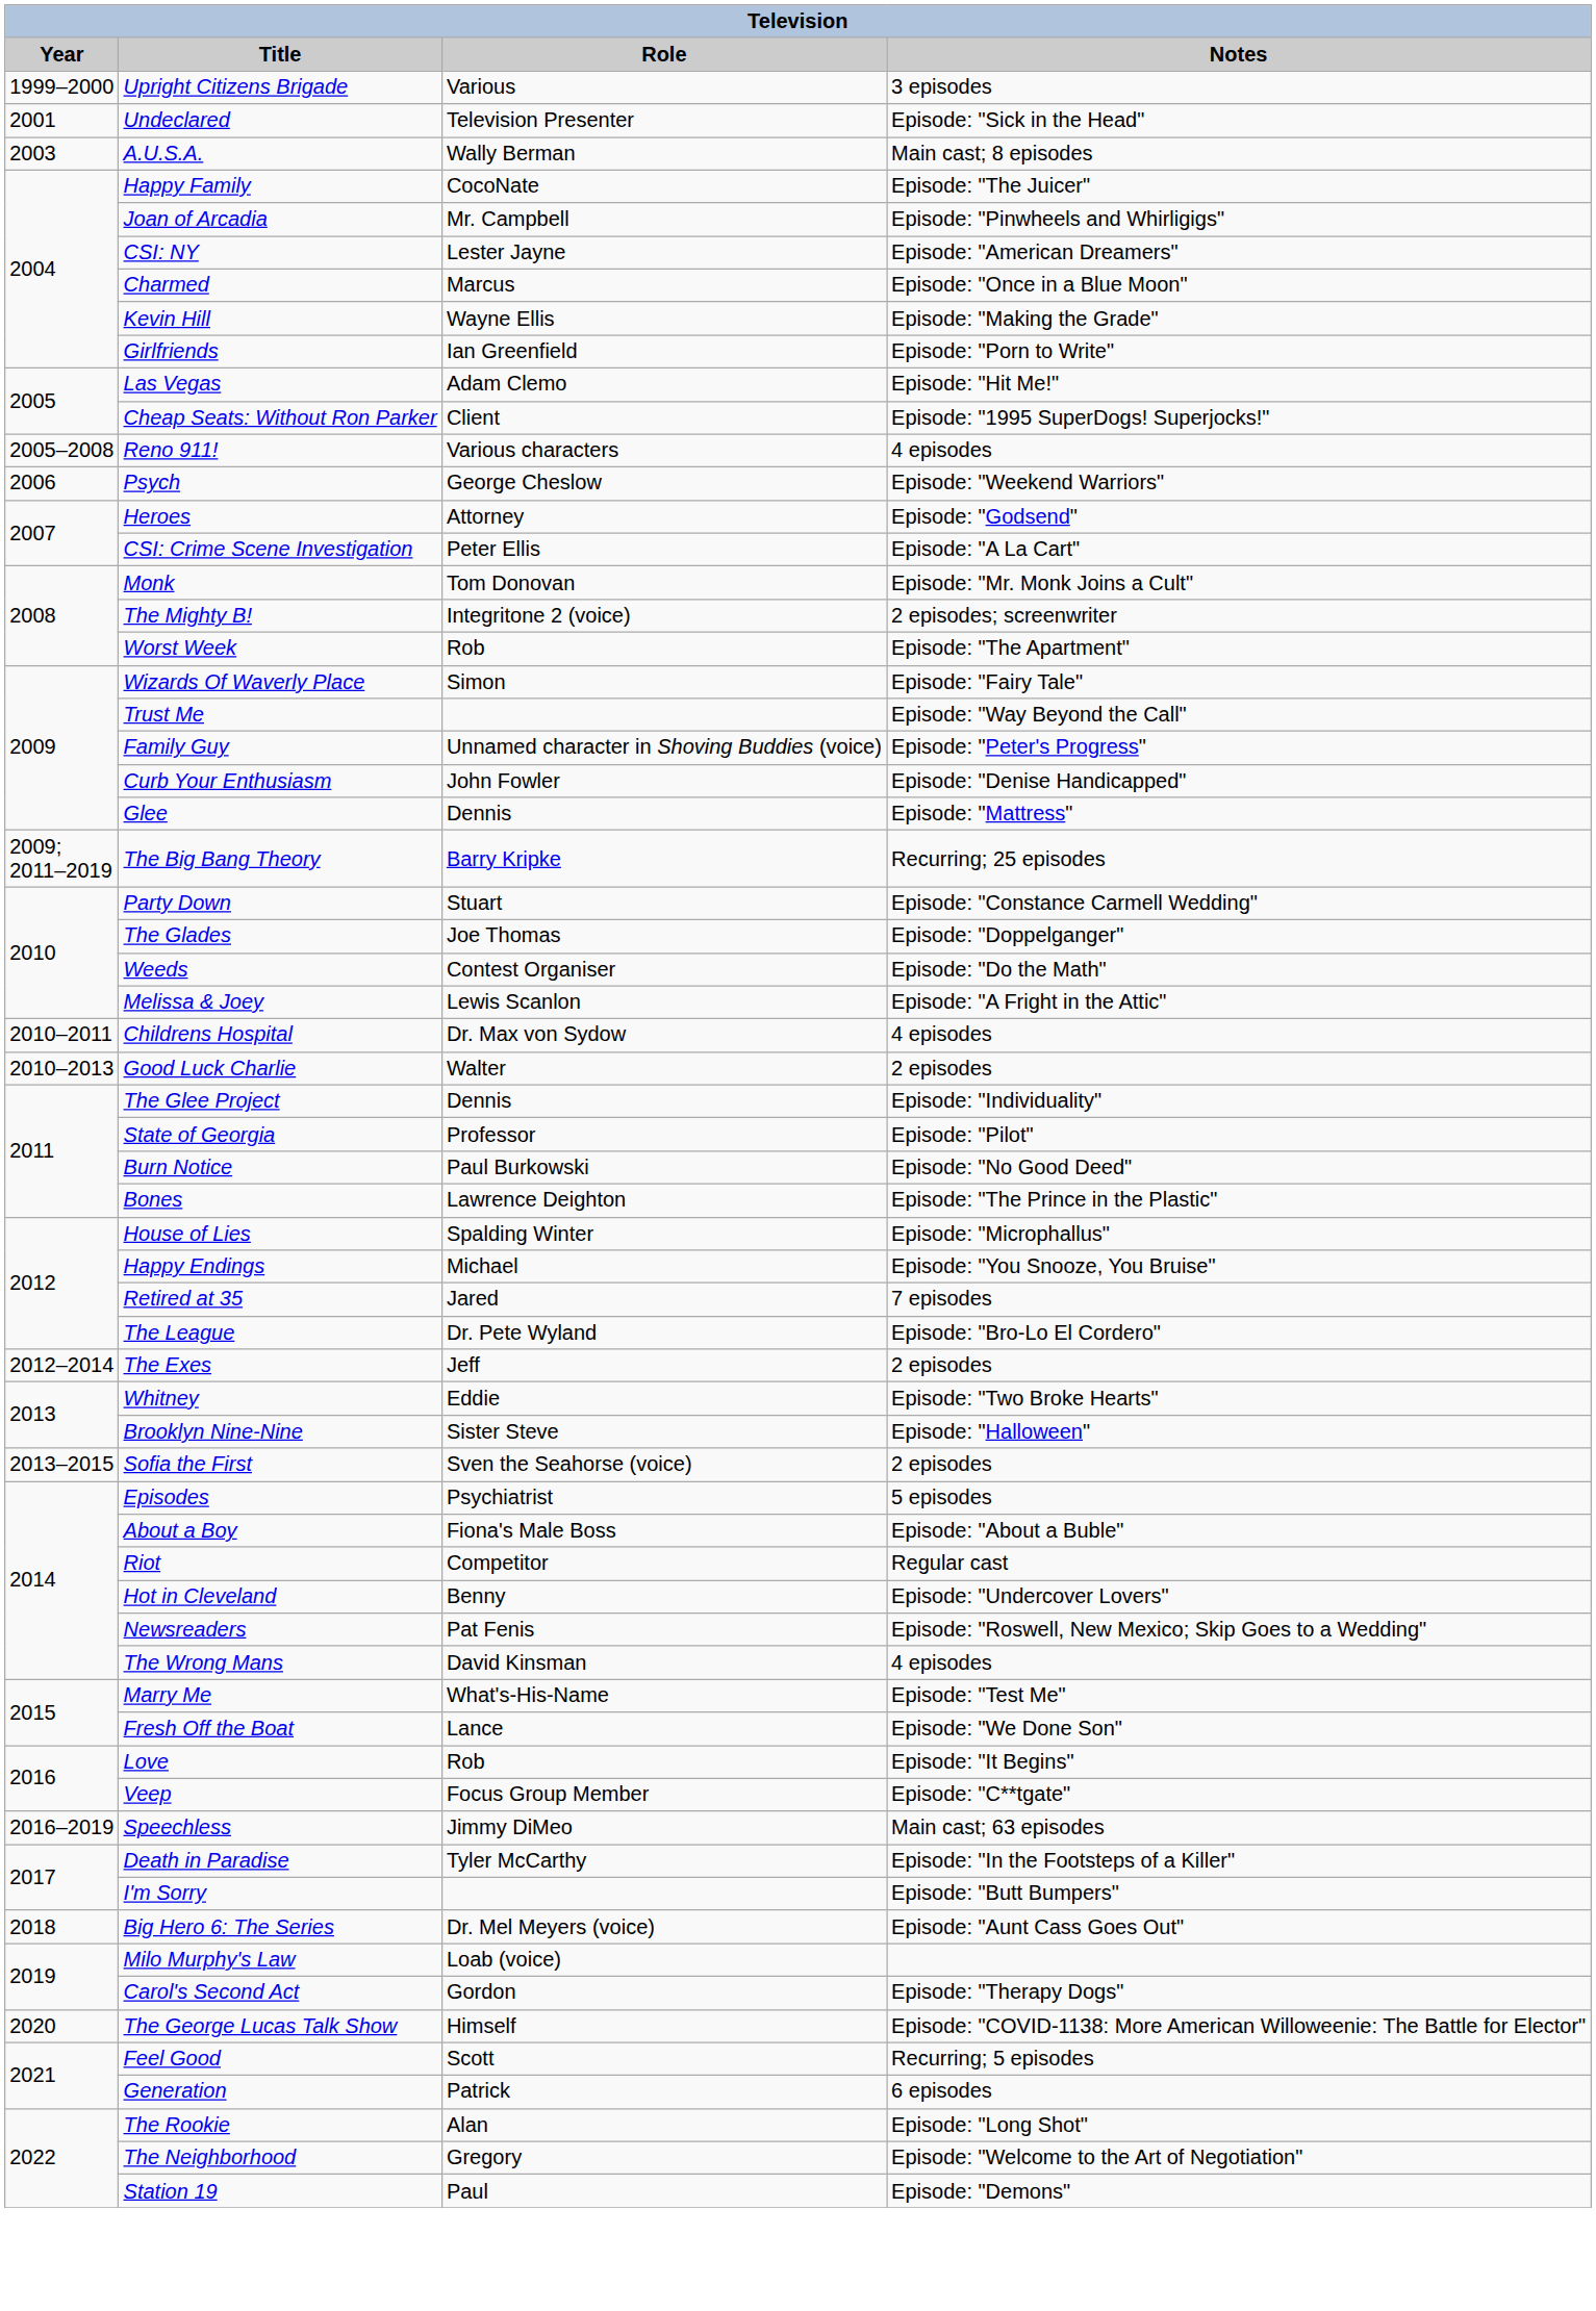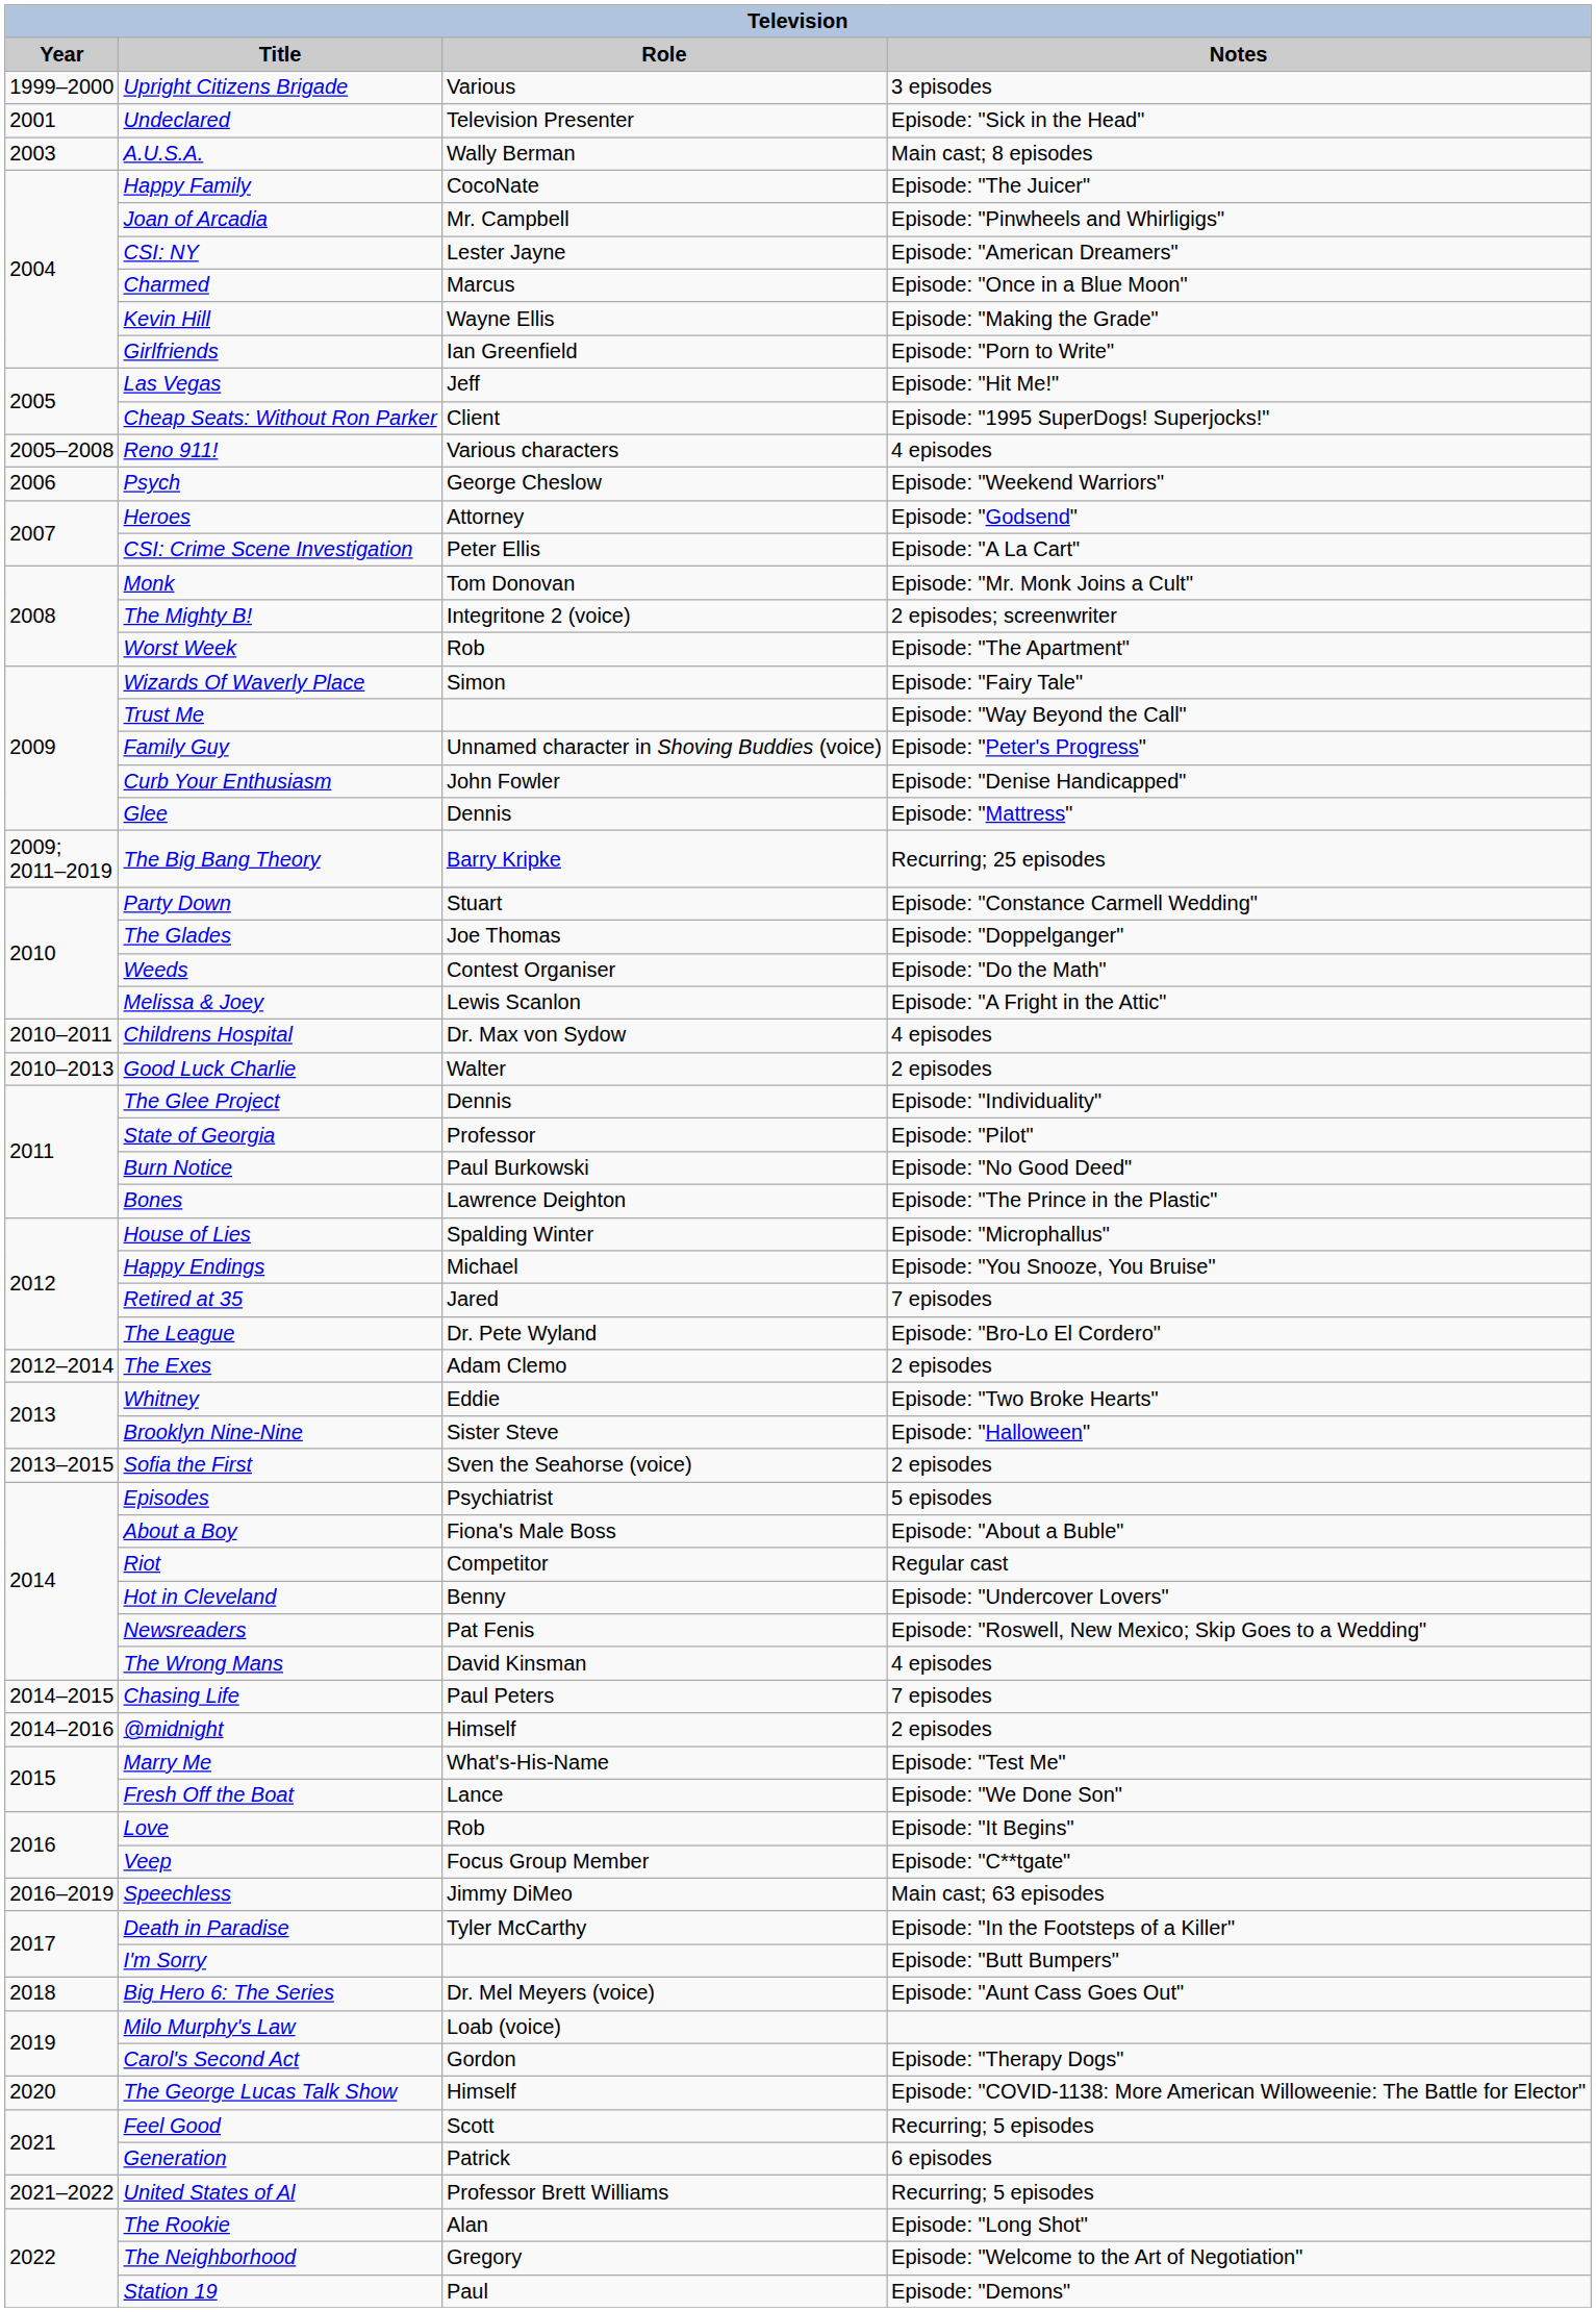 <table class="wikitable">
 <tr>
 <th colspan=4 style="background:#B0C4DE;">Television</th>
 </tr>
 <tr>
 <th style="background: #CCCCCC;">Year</th>
 <th style="background: #CCCCCC;">Title</th>
 <th style="background: #CCCCCC;">Role</th>
 <th style="background: #CCCCCC;">Notes</th>
 </tr>
 <tr>
 <td>1999–2000</td>
 <td><em><a href='#'>Upright Citizens Brigade</a></em></td>
 <td>Various</td>
 <td>3 episodes</td>
 </tr>
 <tr>
 <td>2001</td>
 <td><em><a href='#'>Undeclared</a></em></td>
 <td>Television Presenter</td>
 <td>Episode: "Sick in the Head"</td>
 </tr>
 <tr>
 <td>2003</td>
 <td><em><a href='#'>A.U.S.A.</a></em></td>
 <td>Wally Berman</td>
 <td>Main cast; 8 episodes</td>
 </tr>
 <tr>
 <td rowspan=6>2004</td>
 <td><em><a href='#'>Happy Family</a></em></td>
 <td>CocoNate</td>
 <td>Episode: "The Juicer"</td>
 </tr>
 <tr>
 <td><em><a href='#'>Joan of Arcadia</a></em></td>
 <td>Mr. Campbell</td>
 <td>Episode: "Pinwheels and Whirligigs"</td>
 </tr>
 <tr>
 <td><em><a href='#'>CSI: NY</a></em></td>
 <td>Lester Jayne</td>
 <td>Episode: "American Dreamers"</td>
 </tr>
 <tr>
 <td><em><a href='#'>Charmed</a></em></td>
 <td>Marcus</td>
 <td>Episode: "Once in a Blue Moon"</td>
 </tr>
 <tr>
 <td><em><a href='#'>Kevin Hill</a></em></td>
 <td>Wayne Ellis</td>
 <td>Episode: "Making the Grade"</td>
 </tr>
 <tr>
 <td><em><a href='#'>Girlfriends</a></em></td>
 <td>Ian Greenfield</td>
 <td>Episode: "Porn to Write"</td>
 </tr>
 <tr>
 <td rowspan=2>2005</td>
 <td><em><a href='#'>Las Vegas</a></em></td>
-<td>Adam Clemo</td>
+<td>Jeff</td>
 <td>Episode: "Hit Me!"</td>
 </tr>
 <tr>
 <td><em><a href='#'>Cheap Seats: Without Ron Parker</a></em></td>
 <td>Client</td>
 <td>Episode: "1995 SuperDogs! Superjocks!"</td>
 </tr>
 <tr>
 <td>2005–2008</td>
 <td><em><a href='#'>Reno 911!</a></em></td>
 <td>Various characters</td>
 <td>4 episodes</td>
 </tr>
 <tr>
 <td>2006</td>
 <td><em><a href='#'>Psych</a></em></td>
 <td>George Cheslow</td>
 <td>Episode: "Weekend Warriors"</td>
 </tr>
 <tr>
 <td rowspan=2>2007</td>
 <td><em><a href='#'>Heroes</a></em></td>
 <td>Attorney</td>
 <td>Episode: "<a href='#'>Godsend</a>"</td>
 </tr>
 <tr>
 <td><em><a href='#'>CSI: Crime Scene Investigation</a></em></td>
 <td>Peter Ellis</td>
 <td>Episode: "A La Cart"</td>
 </tr>
 <tr>
 <td rowspan=3>2008</td>
 <td><em><a href='#'>Monk</a></em></td>
 <td>Tom Donovan</td>
 <td>Episode: "Mr. Monk Joins a Cult"</td>
 </tr>
 <tr>
 <td><em><a href='#'>The Mighty B!</a></em></td>
 <td>Integritone 2 (voice)</td>
 <td>2 episodes; screenwriter</td>
 </tr>
 <tr>
 <td><em><a href='#'>Worst Week</a></em></td>
 <td>Rob</td>
 <td>Episode: "The Apartment"</td>
 </tr>
 <tr>
 <td rowspan=5>2009</td>
 <td><em><a href='#'>Wizards Of Waverly Place</a></em></td>
 <td>Simon</td>
 <td>Episode: "Fairy Tale"</td>
 </tr>
 <tr>
 <td><em><a href='#'>Trust Me</a></em></td>
 <td></td>
 <td>Episode: "Way Beyond the Call"</td>
 </tr>
 <tr>
 <td><em><a href='#'>Family Guy</a></em></td>
 <td>Unnamed character in <em>Shoving Buddies</em> (voice)</td>
 <td>Episode: "<a href='#'>Peter's Progress</a>"</td>
 </tr>
 <tr>
 <td><em><a href='#'>Curb Your Enthusiasm</a></em></td>
 <td>John Fowler</td>
 <td>Episode: "Denise Handicapped"</td>
 </tr>
 <tr>
 <td><em><a href='#'>Glee</a></em></td>
 <td>Dennis</td>
 <td>Episode: "<a href='#'>Mattress</a>"</td>
 </tr>
 <tr>
 <td>2009; <br> 2011–2019</td>
 <td><em><a href='#'>The Big Bang Theory</a></em></td>
 <td><a href='#'>Barry Kripke</a></td>
 <td>Recurring; 25 episodes</td>
 </tr>
 <tr>
 <td rowspan=4>2010</td>
 <td><em><a href='#'>Party Down</a></em></td>
 <td>Stuart</td>
 <td>Episode: "Constance Carmell Wedding"</td>
 </tr>
 <tr>
 <td><em><a href='#'>The Glades</a></em></td>
 <td>Joe Thomas</td>
 <td>Episode: "Doppelganger"</td>
 </tr>
 <tr>
 <td><em><a href='#'>Weeds</a></em></td>
 <td>Contest Organiser</td>
 <td>Episode: "Do the Math"</td>
 </tr>
 <tr>
 <td><em><a href='#'>Melissa & Joey</a></em></td>
 <td>Lewis Scanlon</td>
 <td>Episode: "A Fright in the Attic"</td>
 </tr>
 <tr>
 <td>2010–2011</td>
 <td><em><a href='#'>Childrens Hospital</a></em></td>
 <td>Dr. Max von Sydow</td>
 <td>4 episodes</td>
 </tr>
 <tr>
 <td>2010–2013</td>
 <td><em><a href='#'>Good Luck Charlie</a></em></td>
 <td>Walter</td>
 <td>2 episodes</td>
 </tr>
 <tr>
 <td rowspan=4>2011</td>
 <td><em><a href='#'>The Glee Project</a></em></td>
 <td>Dennis</td>
 <td>Episode: "Individuality"</td>
 </tr>
 <tr>
 <td><em><a href='#'>State of Georgia</a></em></td>
 <td>Professor</td>
 <td>Episode: "Pilot"</td>
 </tr>
 <tr>
 <td><em><a href='#'>Burn Notice</a></em></td>
 <td>Paul Burkowski</td>
 <td>Episode: "No Good Deed"</td>
 </tr>
 <tr>
 <td><em><a href='#'>Bones</a></em></td>
 <td>Lawrence Deighton</td>
 <td>Episode: "The Prince in the Plastic"</td>
 </tr>
 <tr>
 <td rowspan=4>2012</td>
 <td><em><a href='#'>House of Lies</a></em></td>
 <td>Spalding Winter</td>
 <td>Episode: "Microphallus"</td>
 </tr>
 <tr>
 <td><em><a href='#'>Happy Endings</a></em></td>
 <td>Michael</td>
 <td>Episode: "You Snooze, You Bruise"</td>
 </tr>
 <tr>
 <td><em><a href='#'>Retired at 35</a></em></td>
 <td>Jared</td>
 <td>7 episodes</td>
 </tr>
 <tr>
 <td><em><a href='#'>The League</a></em></td>
 <td>Dr. Pete Wyland</td>
 <td>Episode: "Bro-Lo El Cordero"</td>
 </tr>
 <tr>
 <td>2012–2014</td>
 <td><em><a href='#'>The Exes</a></em></td>
-<td>Jeff</td>
+<td>Adam Clemo</td>
 <td>2 episodes</td>
 </tr>
 <tr>
 <td rowspan=2>2013</td>
 <td><em><a href='#'>Whitney</a></em></td>
 <td>Eddie</td>
 <td>Episode: "Two Broke Hearts"</td>
 </tr>
 <tr>
 <td><em><a href='#'>Brooklyn Nine-Nine</a></em></td>
 <td>Sister Steve</td>
 <td>Episode: "<a href='#'>Halloween</a>"</td>
 </tr>
 <tr>
 <td>2013–2015</td>
 <td><em><a href='#'>Sofia the First</a></em></td>
 <td>Sven the Seahorse (voice)</td>
 <td>2 episodes</td>
 </tr>
 <tr>
 <td rowspan=6>2014</td>
 <td><em><a href='#'>Episodes</a></em></td>
 <td>Psychiatrist</td>
 <td>5 episodes</td>
 </tr>
 <tr>
 <td><em><a href='#'>About a Boy</a></em></td>
 <td>Fiona's Male Boss</td>
 <td>Episode: "About a Buble"</td>
 </tr>
 <tr>
 <td><em><a href='#'>Riot</a></em></td>
 <td>Competitor</td>
 <td>Regular cast</td>
 </tr>
 <tr>
 <td><em><a href='#'>Hot in Cleveland</a></em></td>
 <td>Benny</td>
 <td>Episode: "Undercover Lovers"</td>
 </tr>
 <tr>
 <td><em><a href='#'>Newsreaders</a></em></td>
 <td>Pat Fenis</td>
 <td>Episode: "Roswell, New Mexico; Skip Goes to a Wedding"</td>
 </tr>
 <tr>
 <td><em><a href='#'>The Wrong Mans</a></em></td>
 <td>David Kinsman</td>
 <td>4 episodes</td>
+</tr>
+<tr>
+<td>2014–2015</td>
+<td><em><a href='#'>Chasing Life</a></em></td>
+<td>Paul Peters</td>
+<td>7 episodes</td>
+</tr>
+<tr>
+<td>2014–2016</td>
+<td><em><a href='#'>@midnight</a></em></td>
+<td>Himself</td>
+<td>2 episodes</td>
 </tr>
 <tr>
 <td rowspan=2>2015</td>
 <td><em><a href='#'>Marry Me</a></em></td>
 <td>What's-His-Name</td>
 <td>Episode: "Test Me"</td>
 </tr>
 <tr>
 <td><em><a href='#'>Fresh Off the Boat</a></em></td>
 <td>Lance</td>
 <td>Episode: "We Done Son"</td>
 </tr>
 <tr>
 <td rowspan=2>2016</td>
 <td><em><a href='#'>Love</a></em></td>
 <td>Rob</td>
 <td>Episode: "It Begins"</td>
 </tr>
 <tr>
 <td><em><a href='#'>Veep</a></em></td>
 <td>Focus Group Member</td>
 <td>Episode: "C**tgate"</td>
 </tr>
 <tr>
 <td>2016–2019</td>
 <td><em><a href='#'>Speechless</a></em></td>
 <td>Jimmy DiMeo</td>
 <td>Main cast; 63 episodes</td>
 </tr>
 <tr>
 <td rowspan=2>2017</td>
 <td><em><a href='#'>Death in Paradise</a></em></td>
 <td>Tyler McCarthy</td>
 <td>Episode: "In the Footsteps of a Killer"</td>
 </tr>
 <tr>
 <td><em><a href='#'>I'm Sorry</a></em></td>
 <td></td>
 <td>Episode: "Butt Bumpers"</td>
 </tr>
 <tr>
 <td>2018</td>
 <td><em><a href='#'>Big Hero 6: The Series</a></em></td>
 <td>Dr. Mel Meyers (voice)</td>
 <td>Episode: "Aunt Cass Goes Out"</td>
 </tr>
 <tr>
 <td rowspan=2>2019</td>
 <td><em><a href='#'>Milo Murphy's Law</a></em></td>
 <td>Loab (voice)</td>
 <td></td>
 </tr>
 <tr>
 <td><em><a href='#'>Carol's Second Act</a></em></td>
 <td>Gordon</td>
 <td>Episode: "Therapy Dogs"</td>
 </tr>
 <tr>
 <td>2020</td>
 <td><em><a href='#'>The George Lucas Talk Show</a></em></td>
 <td>Himself</td>
 <td>Episode: "COVID-1138: More American Willoweenie: The Battle for Elector"</td>
 </tr>
 <tr>
 <td rowspan="2">2021</td>
 <td><em><a href='#'>Feel Good</a></em></td>
 <td>Scott</td>
 <td>Recurring; 5 episodes</td>
 </tr>
 <tr>
 <td><em><a href='#'>Generation</a></em></td>
 <td>Patrick</td>
 <td>6 episodes</td>
 </tr>
 <tr>
+<td>2021–2022</td>
+<td><em><a href='#'>United States of Al</a></em></td>
+<td>Professor Brett Williams</td>
+<td>Recurring; 5 episodes</td>
+</tr>
+<tr>
 <td rowspan=3>2022</td>
 <td><em><a href='#'>The Rookie</a></em></td>
 <td>Alan</td>
 <td>Episode: "Long Shot"</td>
 </tr>
 <tr>
 <td><em><a href='#'>The Neighborhood</a></em></td>
 <td>Gregory</td>
 <td>Episode: "Welcome to the Art of Negotiation"</td>
 </tr>
 <tr>
 <td><em><a href='#'>Station 19</a></em></td>
 <td>Paul</td>
 <td>Episode: "Demons"</td>
 </tr>
 </table>
